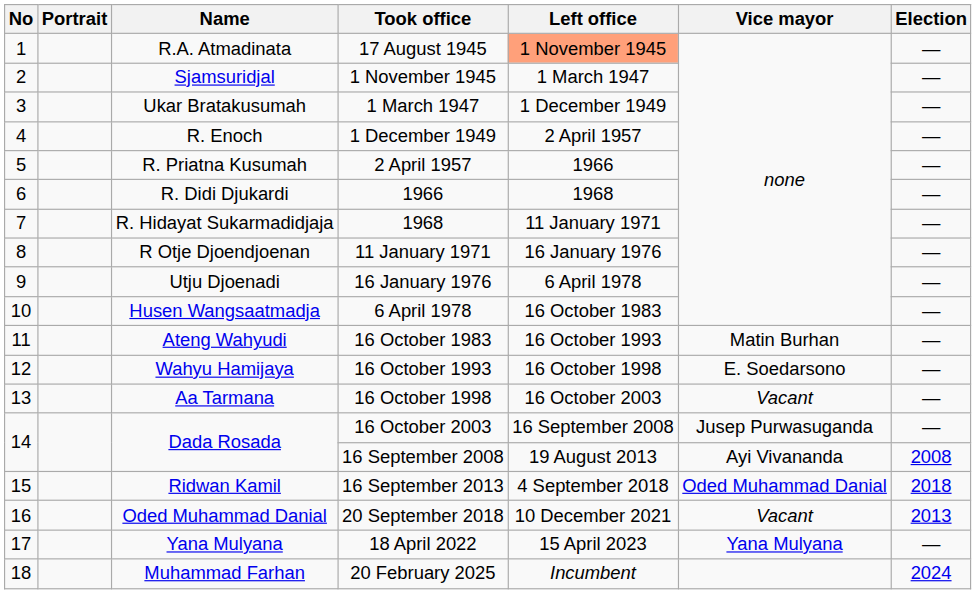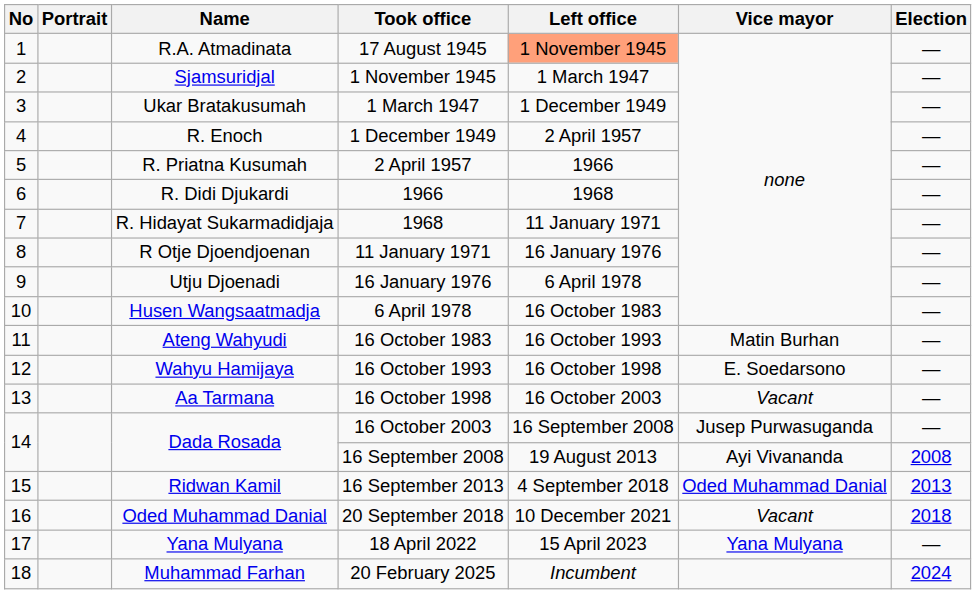 <table class="wikitable" style="text-align: center; float:center;">
 <tr>
 <th>No</th>
 <th>Portrait</th>
 <th>Name</th>
 <th>Took office</th>
 <th>Left office</th>
 <th>Vice mayor</th>
 <th>Election</th>
 </tr>
 <tr>
 <td>1</td>
 <td></td>
 <td>R.A. Atmadinata</td>
 <td>17 August 1945</td>
 <td style="background: lightsalmon;">1 November 1945</td>
 <td rowspan="10" align="center"><em>none</em></td>
 <td>—</td>
 </tr>
 <tr>
 <td>2</td>
 <td></td>
 <td><a href='#'>Sjamsuridjal</a></td>
 <td>1 November 1945</td>
 <td>1 March 1947</td>
 <td>—</td>
 </tr>
 <tr>
 <td>3</td>
 <td></td>
 <td>Ukar Bratakusumah</td>
 <td>1 March 1947</td>
 <td>1 December 1949</td>
 <td>—</td>
 </tr>
 <tr>
 <td>4</td>
 <td></td>
 <td>R. Enoch</td>
 <td>1 December 1949</td>
 <td>2 April 1957</td>
 <td>—</td>
 </tr>
 <tr>
 <td>5</td>
 <td></td>
 <td>R. Priatna Kusumah</td>
 <td>2 April 1957</td>
 <td>1966</td>
 <td>—</td>
 </tr>
 <tr>
 <td>6</td>
 <td></td>
 <td>R. Didi Djukardi</td>
 <td>1966</td>
 <td>1968</td>
 <td>—</td>
 </tr>
 <tr>
 <td>7</td>
 <td></td>
 <td>R. Hidayat Sukarmadidjaja</td>
 <td>1968</td>
 <td>11 January 1971</td>
 <td>—</td>
 </tr>
 <tr>
 <td>8</td>
 <td></td>
 <td>R Otje Djoendjoenan</td>
 <td>11 January 1971</td>
 <td>16 January 1976</td>
 <td>—</td>
 </tr>
 <tr>
 <td>9</td>
 <td></td>
 <td>Utju Djoenadi</td>
 <td>16 January 1976</td>
 <td>6 April 1978</td>
 <td>—</td>
 </tr>
 <tr>
 <td>10</td>
 <td></td>
 <td><a href='#'>Husen Wangsaatmadja</a></td>
 <td>6 April 1978</td>
 <td>16 October 1983</td>
 <td>—</td>
 </tr>
 <tr>
 <td>11</td>
 <td></td>
 <td><a href='#'>Ateng Wahyudi</a></td>
 <td>16 October 1983</td>
 <td>16 October 1993</td>
 <td>Matin Burhan</td>
 <td>—</td>
 </tr>
 <tr>
 <td>12</td>
 <td></td>
 <td><a href='#'>Wahyu Hamijaya</a></td>
 <td>16 October 1993</td>
 <td>16 October 1998</td>
 <td>E. Soedarsono</td>
 <td>—</td>
 </tr>
 <tr>
 <td>13</td>
 <td></td>
 <td><a href='#'>Aa Tarmana</a></td>
 <td>16 October 1998</td>
 <td>16 October 2003</td>
 <td><em>Vacant</em></td>
 <td>—</td>
 </tr>
 <tr>
 <td rowspan="2">14</td>
 <td rowspan="2"></td>
 <td rowspan="2"><a href='#'>Dada Rosada</a></td>
 <td>16 October 2003</td>
 <td>16 September 2008</td>
 <td>Jusep Purwasuganda</td>
 <td>—</td>
 </tr>
 <tr>
 <td>16 September 2008</td>
 <td>19 August 2013</td>
 <td>Ayi Vivananda</td>
 <td><a href='#'>2008</a></td>
 </tr>
 <tr>
 <td>15</td>
 <td></td>
 <td><a href='#'>Ridwan Kamil</a></td>
 <td>16 September 2013</td>
 <td>4 September 2018</td>
 <td><a href='#'>Oded Muhammad Danial</a></td>
-<td><a href='#'>2018</a></td>
+<td><a href='#'>2013</a></td>
 </tr>
 <tr>
 <td>16</td>
 <td></td>
 <td><a href='#'>Oded Muhammad Danial</a></td>
 <td>20 September 2018</td>
 <td>10 December 2021</td>
 <td><em>Vacant</em></td>
-<td><a href='#'>2013</a></td>
+<td><a href='#'>2018</a></td>
 </tr>
 <tr>
 <td>17</td>
 <td></td>
 <td><a href='#'>Yana Mulyana</a></td>
 <td>18 April 2022</td>
 <td>15 April 2023</td>
 <td><a href='#'>Yana Mulyana</a></td>
 <td>—</td>
 </tr>
 <tr>
 <td>18</td>
 <td></td>
 <td><a href='#'>Muhammad Farhan</a></td>
 <td>20 February 2025</td>
 <td><em>Incumbent</em></td>
 <td></td>
 <td><a href='#'>2024</a></td>
 </tr>
 </table>
